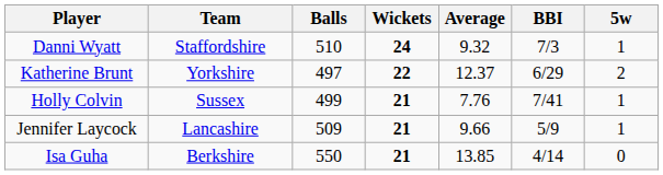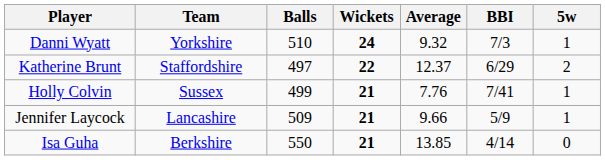 <table class="wikitable" style="text-align:center">
 <tr>
 <th width=125>Player</th>
 <th width=125>Team</th>
 <th width=60>Balls</th>
 <th width=60>Wickets</th>
 <th width=60>Average</th>
 <th width=60>BBI</th>
 <th width=60>5w</th>
 </tr>
 <tr>
 <td><a href='#'>Danni Wyatt</a></td>
-<td><a href='#'>Staffordshire</a></td>
+<td><a href='#'>Yorkshire</a></td>
 <td>510</td>
 <td><strong>24</strong></td>
 <td>9.32</td>
 <td>7/3</td>
 <td>1</td>
 </tr>
 <tr>
 <td><a href='#'>Katherine Brunt</a></td>
-<td><a href='#'>Yorkshire</a></td>
+<td><a href='#'>Staffordshire</a></td>
 <td>497</td>
 <td><strong>22</strong></td>
 <td>12.37</td>
 <td>6/29</td>
 <td>2</td>
 </tr>
 <tr>
 <td><a href='#'>Holly Colvin</a></td>
 <td><a href='#'>Sussex</a></td>
 <td>499</td>
 <td><strong>21</strong></td>
 <td>7.76</td>
 <td>7/41</td>
 <td>1</td>
 </tr>
 <tr>
 <td>Jennifer Laycock</td>
 <td><a href='#'>Lancashire</a></td>
 <td>509</td>
 <td><strong>21</strong></td>
 <td>9.66</td>
 <td>5/9</td>
 <td>1</td>
 </tr>
 <tr>
 <td><a href='#'>Isa Guha</a></td>
 <td><a href='#'>Berkshire</a></td>
 <td>550</td>
 <td><strong>21</strong></td>
 <td>13.85</td>
 <td>4/14</td>
 <td>0</td>
 </tr>
 </table>
